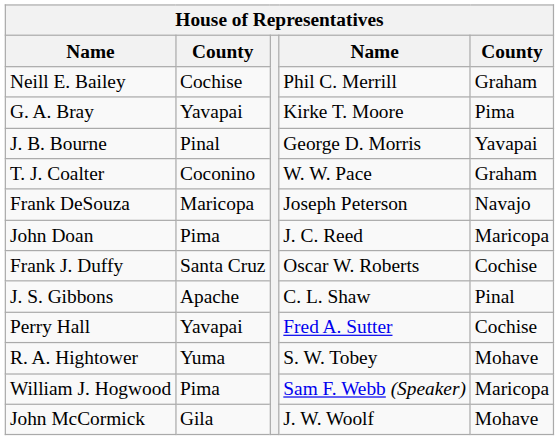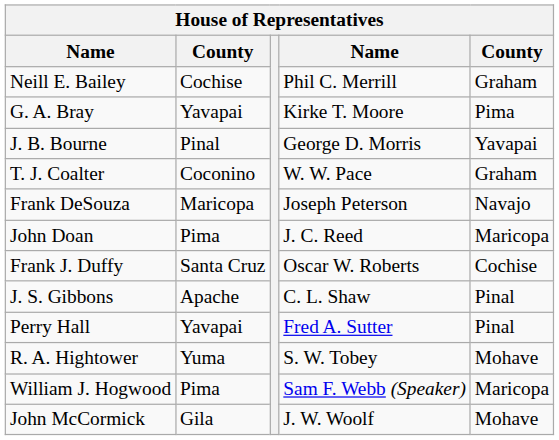 <table class="wikitable" style="float: right">
 <tr>
 <th colspan="5">House of Representatives</th>
 </tr>
 <tr>
 <th>Name</th>
 <th>County</th>
 <th rowspan="13"></th>
 <th>Name</th>
 <th>County</th>
 </tr>
 <tr>
 <td>Neill E. Bailey</td>
 <td>Cochise</td>
 <td>Phil C. Merrill</td>
 <td>Graham</td>
 </tr>
 <tr>
 <td>G. A. Bray</td>
 <td>Yavapai</td>
 <td>Kirke T. Moore</td>
 <td>Pima</td>
 </tr>
 <tr>
 <td>J. B. Bourne</td>
 <td>Pinal</td>
 <td>George D. Morris</td>
 <td>Yavapai</td>
 </tr>
 <tr>
 <td>T. J. Coalter</td>
 <td>Coconino</td>
 <td>W. W. Pace</td>
 <td>Graham</td>
 </tr>
 <tr>
 <td>Frank DeSouza</td>
 <td>Maricopa</td>
 <td>Joseph Peterson</td>
 <td>Navajo</td>
 </tr>
 <tr>
 <td>John Doan</td>
 <td>Pima</td>
 <td>J. C. Reed</td>
 <td>Maricopa</td>
 </tr>
 <tr>
 <td>Frank J. Duffy</td>
 <td>Santa Cruz</td>
 <td>Oscar W. Roberts</td>
 <td>Cochise</td>
 </tr>
 <tr>
 <td>J. S. Gibbons</td>
 <td>Apache</td>
 <td>C. L. Shaw</td>
 <td>Pinal</td>
 </tr>
 <tr>
 <td>Perry Hall</td>
 <td>Yavapai</td>
 <td><a href='#'>Fred A. Sutter</a></td>
-<td>Cochise</td>
+<td>Pinal</td>
 </tr>
 <tr>
 <td>R. A. Hightower</td>
 <td>Yuma</td>
 <td>S. W. Tobey</td>
 <td>Mohave</td>
 </tr>
 <tr>
 <td>William J. Hogwood</td>
 <td>Pima</td>
 <td><a href='#'>Sam F. Webb</a>  <em>(Speaker)</em></td>
 <td>Maricopa</td>
 </tr>
 <tr>
 <td>John McCormick</td>
 <td>Gila</td>
 <td>J. W. Woolf</td>
 <td>Mohave</td>
 </tr>
 </table>
